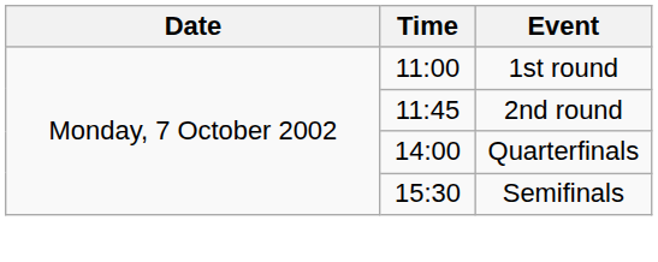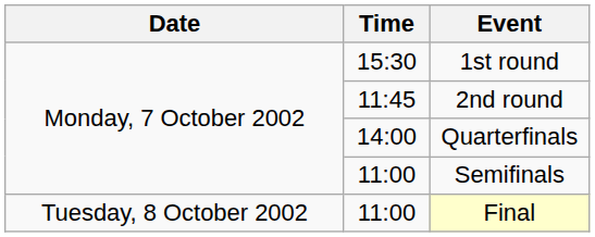 <table class = "wikitable" style="text-align:center;">
 <tr>
 <th width=220>Date</th>
 <th width=50>Time</th>
 <th width=100>Event</th>
 </tr>
 <tr>
 <td rowspan=4>Monday, 7 October 2002</td>
-<td>11:00</td>
+<td>15:30</td>
 <td>1st round</td>
 </tr>
 <tr>
 <td>11:45</td>
 <td>2nd round</td>
 </tr>
 <tr>
 <td>14:00</td>
 <td>Quarterfinals</td>
 </tr>
 <tr>
-<td>15:30</td>
+<td>11:00</td>
 <td>Semifinals</td>
 </tr>
+<tr>
+<td>Tuesday, 8 October 2002</td>
+<td>11:00</td>
+<td bgcolor=ffffcc>Final</td>
+</tr>
 </table>
